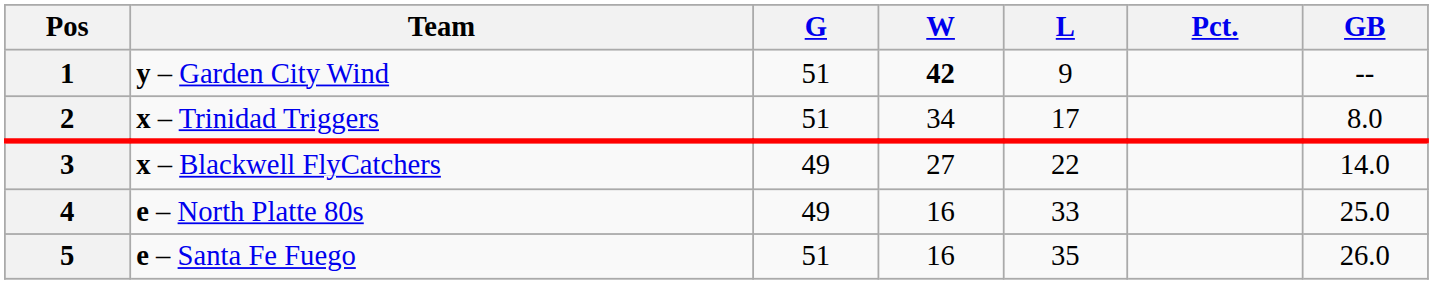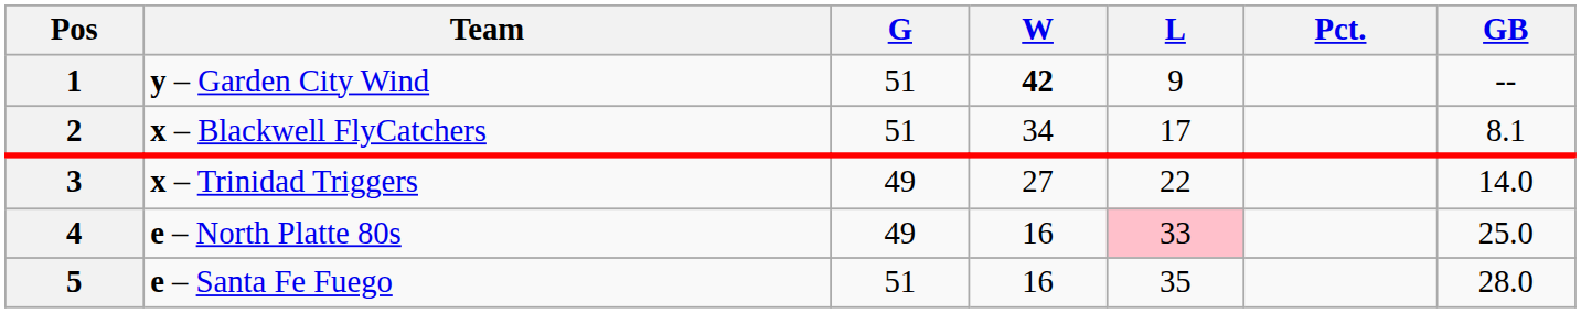 <table class="wikitable plainrowheaders" width="90%" style="text-align:center;">
 <tr>
 <th scope="col" width="5%">Pos</th>
 <th scope="col" width="25%">Team</th>
 <th scope="col" width="5%"><a href='#'>G</a></th>
 <th scope="col" width="5%"><a href='#'>W</a></th>
 <th scope="col" width="5%"><a href='#'>L</a></th>
 <th scope="col" width="7%"><a href='#'>Pct.</a></th>
 <th scope="col" width="5%"><a href='#'>GB</a></th>
 </tr>
 <tr>
 <th>1</th>
 <td style="text-align:left;"><strong>y</strong> – <a href='#'>Garden City Wind</a></td>
 <td>51</td>
 <td><strong>42</strong></td>
 <td>9</td>
 <td></td>
 <td>--</td>
 </tr>
 <tr>
 <th>2</th>
-<td style="text-align:left;"><strong>x</strong> – <a href='#'>Trinidad Triggers</a></td>
+<td style="text-align:left;"><strong>x</strong> – <a href='#'>Blackwell FlyCatchers</a></td>
 <td>51</td>
 <td>34</td>
 <td>17</td>
 <td></td>
-<td>8.0</td>
+<td>8.1</td>
 </tr>
 <tr>
 </tr>
 <tr |- style="border-top:3px solid red;">
 <th>3</th>
-<td style="text-align:left;"><strong>x</strong> – <a href='#'>Blackwell FlyCatchers</a></td>
+<td style="text-align:left;"><strong>x</strong> – <a href='#'>Trinidad Triggers</a></td>
 <td>49</td>
 <td>27</td>
 <td>22</td>
 <td></td>
 <td>14.0</td>
 </tr>
 <tr>
 <th>4</th>
 <td style="text-align:left;"><strong>e</strong> – <a href='#'>North Platte 80s</a></td>
 <td>49</td>
 <td>16</td>
-<td>33</td>
+<td style="background: pink;">33</td>
 <td></td>
 <td>25.0</td>
 </tr>
 <tr>
 <th>5</th>
 <td style="text-align:left;"><strong>e</strong> – <a href='#'>Santa Fe Fuego</a></td>
 <td>51</td>
 <td>16</td>
 <td>35</td>
 <td></td>
-<td>26.0</td>
+<td>28.0</td>
 </tr>
 </table>
